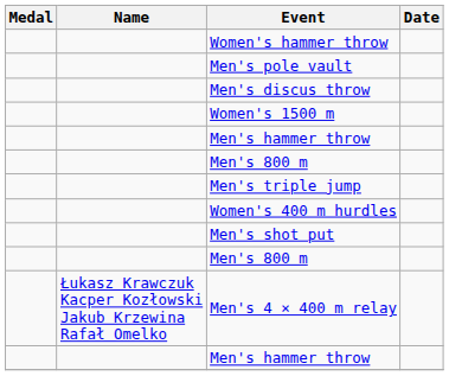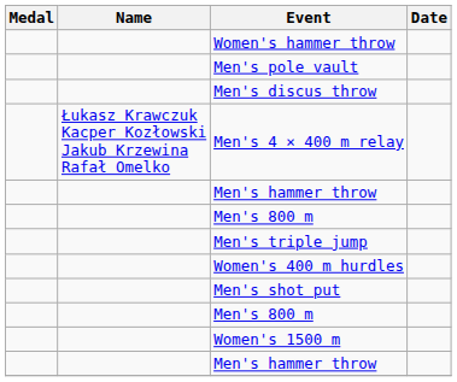 <table class="wikitable sortable" style="font-size:100%">
 <tr>
 <th>Medal</th>
 <th>Name</th>
 <th>Event</th>
 <th>Date</th>
 </tr>
 <tr>
 <td></td>
 <td></td>
 <td><a href='#'>Women's hammer throw</a></td>
 <td></td>
 </tr>
 <tr>
 <td></td>
 <td></td>
 <td><a href='#'>Men's pole vault</a></td>
 <td></td>
 </tr>
 <tr>
 <td></td>
 <td></td>
 <td><a href='#'>Men's discus throw</a></td>
 <td></td>
 </tr>
 <tr>
 <td></td>
-<td></td>
-<td><a href='#'>Women's 1500 m</a></td>
+<td><a href='#'>Łukasz Krawczuk</a><br><a href='#'>Kacper Kozłowski</a><br><a href='#'>Jakub Krzewina</a><br><a href='#'>Rafał Omelko</a></td>
+<td><a href='#'>Men's 4 × 400 m relay</a></td>
 <td></td>
 </tr>
 <tr>
 <td></td>
 <td></td>
 <td><a href='#'>Men's hammer throw</a></td>
 <td></td>
 </tr>
 <tr>
 <td></td>
 <td></td>
 <td><a href='#'>Men's 800 m</a></td>
 <td></td>
 </tr>
 <tr>
 <td></td>
 <td></td>
 <td><a href='#'>Men's triple jump</a></td>
 <td></td>
 </tr>
 <tr>
 <td></td>
 <td></td>
 <td><a href='#'>Women's 400 m hurdles</a></td>
 <td></td>
 </tr>
 <tr>
 <td></td>
 <td></td>
 <td><a href='#'>Men's shot put</a></td>
 <td></td>
 </tr>
 <tr>
 <td></td>
 <td></td>
 <td><a href='#'>Men's 800 m</a></td>
 <td></td>
 </tr>
 <tr>
 <td></td>
-<td><a href='#'>Łukasz Krawczuk</a><br><a href='#'>Kacper Kozłowski</a><br><a href='#'>Jakub Krzewina</a><br><a href='#'>Rafał Omelko</a></td>
-<td><a href='#'>Men's 4 × 400 m relay</a></td>
+<td></td>
+<td><a href='#'>Women's 1500 m</a></td>
 <td></td>
 </tr>
 <tr>
 <td></td>
 <td></td>
 <td><a href='#'>Men's hammer throw</a></td>
 <td></td>
 </tr>
 <tr>
 </tr>
 </table>
